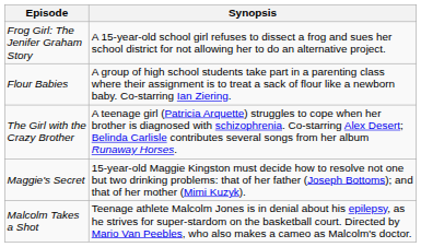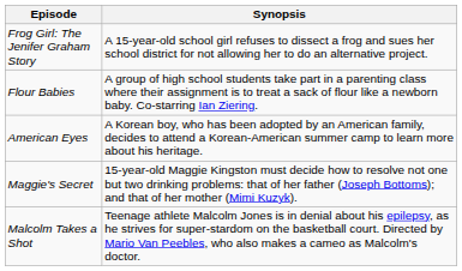 <table class="wikitable sortable">
 <tr>
 <th>Episode</th>
 <th>Synopsis</th>
 </tr>
 <tr>
 <td><em>Frog Girl: The Jenifer Graham Story</em></td>
 <td>A 15-year-old school girl refuses to dissect a frog and sues her school district for not allowing her to do an alternative project.</td>
 </tr>
 <tr>
 <td><em>Flour Babies</em></td>
 <td>A group of high school students take part in a parenting class where their assignment is to treat a sack of flour like a newborn baby. Co-starring <a href='#'>Ian Ziering</a>.</td>
 </tr>
 <tr>
-<td><em>The Girl with the Crazy Brother</em></td>
-<td>A teenage girl (<a href='#'>Patricia Arquette</a>) struggles to cope when her brother is diagnosed with <a href='#'>schizophrenia</a>. Co-starring <a href='#'>Alex Desert</a>; <a href='#'>Belinda Carlisle</a> contributes several songs from her album <em><a href='#'>Runaway Horses</a></em>.</td>
+<td><em>American Eyes</em></td>
+<td>A Korean boy, who has been adopted by an American family, decides to attend a Korean-American summer camp to learn more about his heritage.</td>
 </tr>
 <tr>
 <td><em>Maggie's Secret</em></td>
 <td>15-year-old Maggie Kingston must decide how to resolve not one but two drinking problems: that of her father (<a href='#'>Joseph Bottoms</a>); and that of her mother (<a href='#'>Mimi Kuzyk</a>).</td>
 </tr>
 <tr>
 <td><em>Malcolm Takes a Shot</em></td>
 <td>Teenage athlete Malcolm Jones is in denial about his <a href='#'>epilepsy</a>, as he strives for super-stardom on the basketball court. Directed by <a href='#'>Mario Van Peebles</a>, who also makes a cameo as Malcolm's doctor.</td>
 </tr>
 </table>
